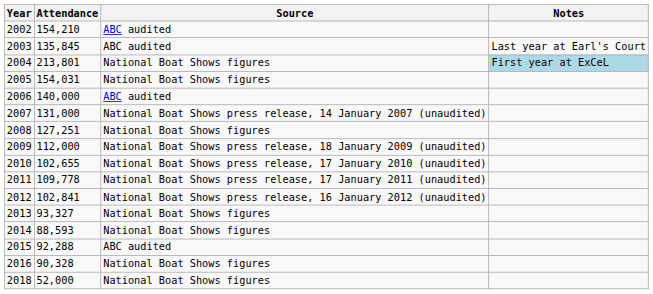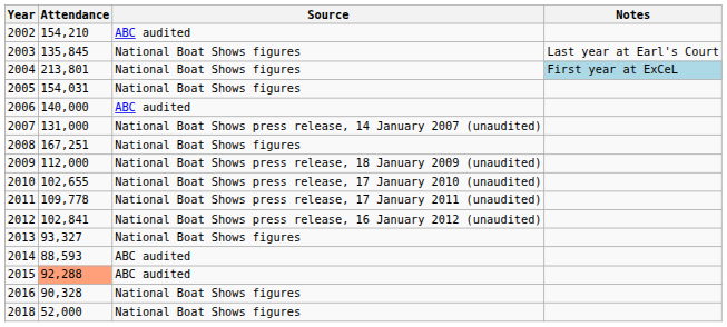 <table class="wikitable" border="1">
 <tr>
 <th>Year</th>
 <th>Attendance</th>
 <th>Source</th>
 <th>Notes</th>
 </tr>
 <tr>
 <td>2002</td>
 <td>154,210</td>
 <td><a href='#'>ABC</a> audited</td>
 <td></td>
 </tr>
 <tr>
 <td>2003</td>
 <td>135,845</td>
-<td>ABC audited</td>
+<td>National Boat Shows figures</td>
 <td>Last year at Earl's Court</td>
 </tr>
 <tr>
 <td>2004</td>
 <td>213,801</td>
 <td>National Boat Shows figures</td>
 <td style="background: lightblue;">First year at ExCeL</td>
 </tr>
 <tr>
 <td>2005</td>
 <td>154,031</td>
 <td>National Boat Shows figures</td>
 <td></td>
 </tr>
 <tr>
 <td>2006</td>
 <td>140,000</td>
 <td><a href='#'>ABC</a> audited</td>
 <td></td>
 </tr>
 <tr>
 <td>2007</td>
 <td>131,000</td>
 <td>National Boat Shows press release, 14 January 2007 (unaudited)</td>
 <td></td>
 </tr>
 <tr>
 <td>2008</td>
-<td>127,251</td>
+<td>167,251</td>
 <td>National Boat Shows figures</td>
 <td></td>
 </tr>
 <tr>
 <td>2009</td>
 <td>112,000</td>
 <td>National Boat Shows press release, 18 January 2009 (unaudited)</td>
 <td></td>
 </tr>
 <tr>
 <td>2010</td>
 <td>102,655</td>
 <td>National Boat Shows press release, 17 January 2010 (unaudited)</td>
 <td></td>
 </tr>
 <tr>
 <td>2011</td>
 <td>109,778</td>
 <td>National Boat Shows press release, 17 January 2011 (unaudited)</td>
 <td></td>
 </tr>
 <tr>
 <td>2012</td>
 <td>102,841</td>
 <td>National Boat Shows press release, 16 January 2012 (unaudited)</td>
 <td></td>
 </tr>
 <tr>
 <td>2013</td>
 <td>93,327</td>
 <td>National Boat Shows figures</td>
 <td></td>
 </tr>
 <tr>
 <td>2014</td>
 <td>88,593</td>
-<td>National Boat Shows figures</td>
+<td>ABC audited</td>
 <td></td>
 </tr>
 <tr>
 <td>2015</td>
-<td>92,288</td>
+<td style="background: lightsalmon;">92,288</td>
 <td>ABC audited</td>
 <td></td>
 </tr>
 <tr>
 <td>2016</td>
 <td>90,328</td>
 <td>National Boat Shows figures</td>
 <td></td>
 </tr>
 <tr>
 <td>2018</td>
 <td>52,000</td>
 <td>National Boat Shows figures</td>
 <td></td>
 </tr>
 </table>
